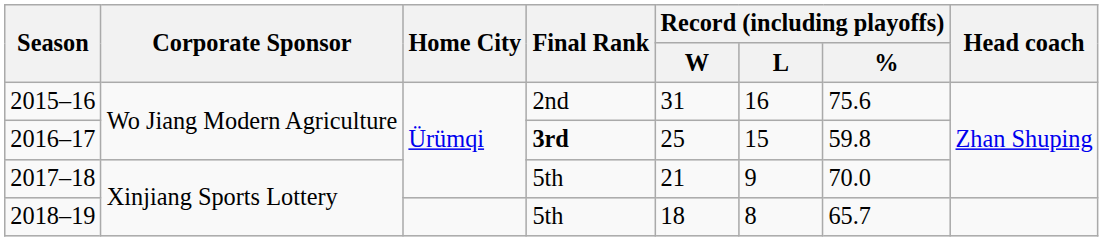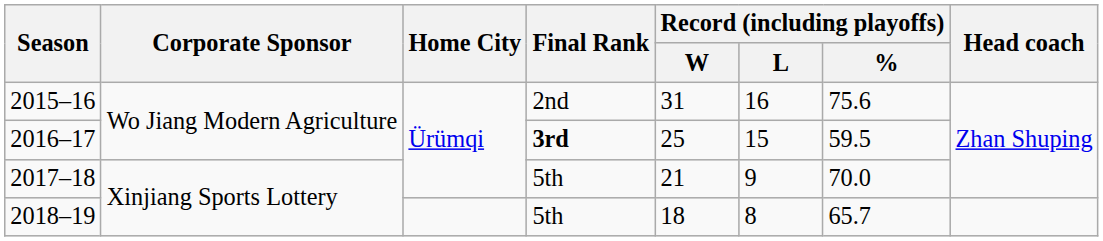 <table class="wikitable sortable">
 <tr>
 <th rowspan=2>Season</th>
 <th rowspan=2>Corporate Sponsor</th>
 <th rowspan=2>Home City</th>
 <th rowspan=2>Final Rank</th>
 <th colspan=3>Record (including playoffs)</th>
 <th rowspan=2>Head coach</th>
 </tr>
 <tr>
 <th>W</th>
 <th>L</th>
 <th>%</th>
 </tr>
 <tr>
 <td>2015–16</td>
 <td rowspan=2>Wo Jiang Modern Agriculture</td>
 <td rowspan=3><a href='#'>Ürümqi</a></td>
 <td>2nd</td>
 <td>31</td>
 <td>16</td>
 <td>75.6</td>
 <td rowspan=3><a href='#'>Zhan Shuping</a></td>
 </tr>
 <tr>
 <td>2016–17</td>
 <td><strong>3rd</strong></td>
 <td>25</td>
 <td>15</td>
-<td>59.8</td>
+<td>59.5</td>
 </tr>
 <tr>
 <td>2017–18</td>
 <td rowspan=2>Xinjiang Sports Lottery</td>
 <td>5th</td>
 <td>21</td>
 <td>9</td>
 <td>70.0</td>
 </tr>
 <tr>
 <td>2018–19</td>
 <td></td>
 <td>5th</td>
 <td>18</td>
 <td>8</td>
 <td>65.7</td>
 <td></td>
 </tr>
 </table>
